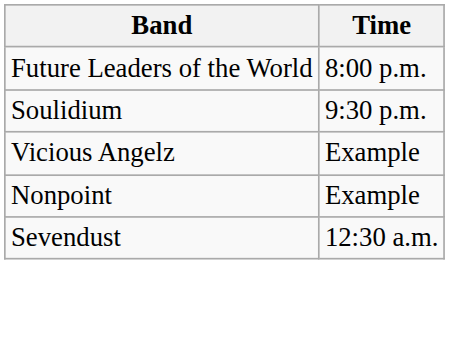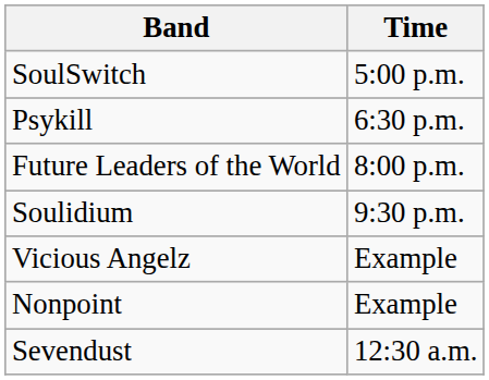 <table class="wikitable">
 <tr>
 <th>Band</th>
 <th>Time</th>
+</tr>
+<tr>
+<td>SoulSwitch</td>
+<td>5:00 p.m.</td>
+</tr>
+<tr>
+<td>Psykill</td>
+<td>6:30 p.m.</td>
 </tr>
 <tr>
 <td>Future Leaders of the World</td>
 <td>8:00 p.m.</td>
 </tr>
 <tr>
 <td>Soulidium</td>
 <td>9:30 p.m.</td>
 </tr>
 <tr>
 <td>Vicious Angelz</td>
 <td>Example</td>
 </tr>
 <tr>
 <td>Nonpoint</td>
 <td>Example</td>
 </tr>
 <tr>
 <td>Sevendust</td>
 <td>12:30 a.m.</td>
 </tr>
 </table>
